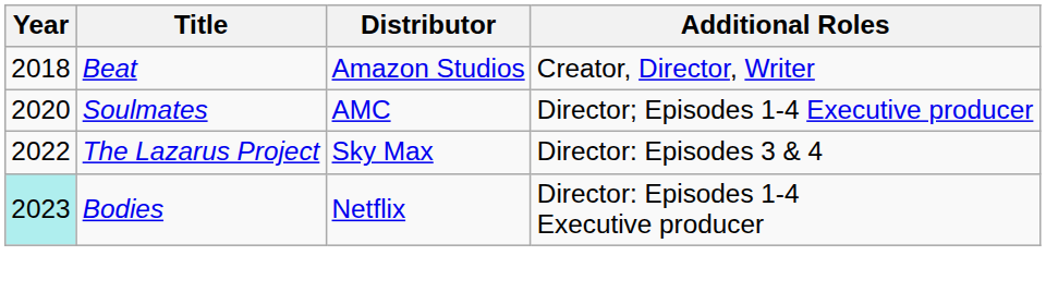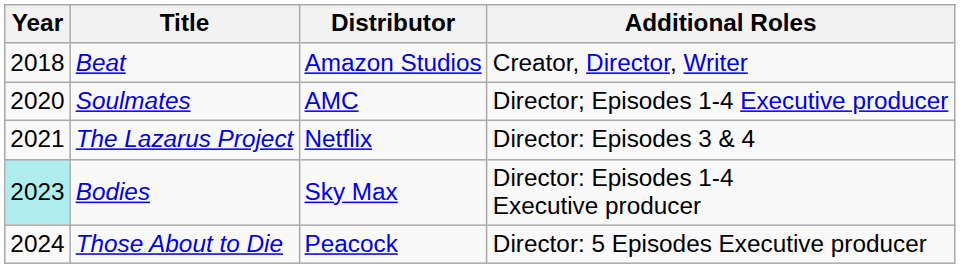 <table class="wikitable">
 <tr>
 <th>Year</th>
 <th>Title</th>
 <th>Distributor</th>
 <th>Additional Roles</th>
 </tr>
 <tr>
 <td>2018</td>
 <td><em><a href='#'>Beat</a></em></td>
 <td><a href='#'>Amazon Studios</a></td>
 <td>Creator, <a href='#'>Director</a>, <a href='#'>Writer</a></td>
 </tr>
 <tr>
 <td>2020</td>
 <td><em><a href='#'>Soulmates</a></em></td>
 <td><a href='#'>AMC</a></td>
 <td>Director; Episodes 1-4 <a href='#'>Executive producer</a></td>
 </tr>
 <tr>
-<td>2022</td>
+<td>2021</td>
 <td><em><a href='#'>The Lazarus Project</a></em></td>
-<td><a href='#'>Sky Max</a></td>
+<td><a href='#'>Netflix</a></td>
 <td>Director: Episodes 3 & 4</td>
 </tr>
 <tr>
 <td style="background: paleturquoise;">2023</td>
 <td><em><a href='#'>Bodies</a></em></td>
-<td><a href='#'>Netflix</a></td>
+<td><a href='#'>Sky Max</a></td>
 <td>Director: Episodes 1-4<br>Executive producer</td>
 </tr>
+<tr>
+<td>2024</td>
+<td><em><a href='#'>Those About to Die</a></em></td>
+<td><a href='#'>Peacock</a></td>
+<td>Director: 5 Episodes Executive producer</td>
+</tr>
 </table>
